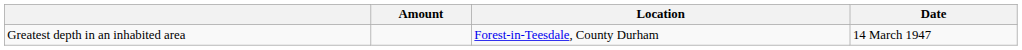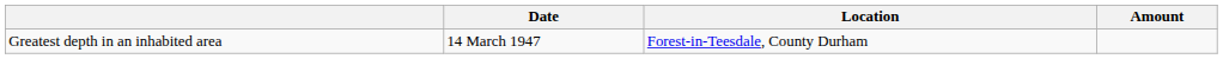 <table class="wikitable" style="width:80%">
 <tr>
 <th></th>
+<th>Date</th>
+<th>Location</th>
 <th>Amount</th>
-<th>Location</th>
-<th>Date</th>
 </tr>
 <tr>
 <td>Greatest depth in an inhabited area</td>
+<td>14 March 1947</td>
+<td><a href='#'>Forest-in-Teesdale</a>, County Durham</td>
 <td></td>
-<td><a href='#'>Forest-in-Teesdale</a>, County Durham</td>
-<td>14 March 1947</td>
 </tr>
 </table>
